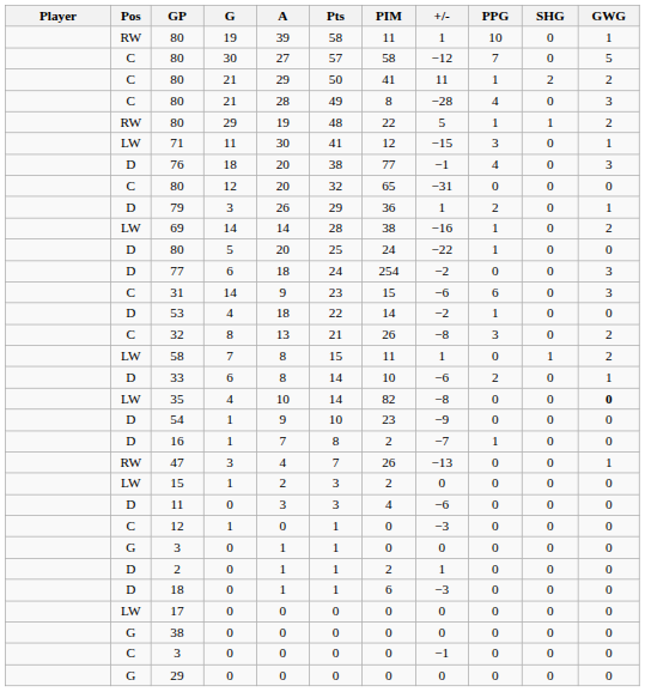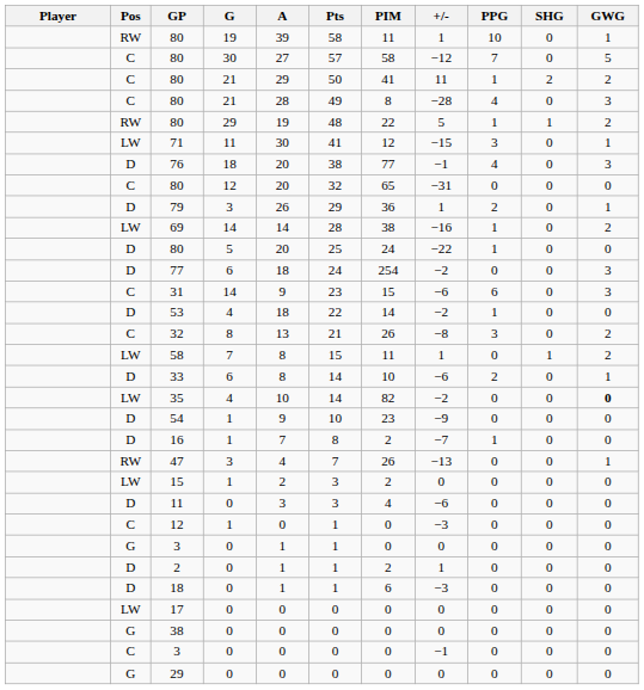 <table class="wikitable sortable" width="60%">
 <tr ALIGN="center">
 <th bgcolor="#DDDDFF" width="10%">Player</th>
 <th bgcolor="#DDDDFF" width="3%" title="Position">Pos</th>
 <th bgcolor="#DDDDFF" width="5%" title="Games played">GP</th>
 <th bgcolor="#DDDDFF" width="5%" title="Goals">G</th>
 <th bgcolor="#DDDDFF" width="5%" title="Assists">A</th>
 <th bgcolor="#DDDDFF" width="5%" title="Points">Pts</th>
 <th bgcolor="#DDDDFF" width="5%" title="Penalties in Minutes">PIM</th>
 <th bgcolor="#DDDDFF" width="5%" title="Plus/minus">+/-</th>
 <th bgcolor="#DDDDFF" width="5%" title="Power play goals">PPG</th>
 <th bgcolor="#DDDDFF" width="5%" title="Short-handed goals">SHG</th>
 <th bgcolor="#DDDDFF" width="5%" title="Game-winning goals">GWG</th>
 </tr>
 <tr align="center">
 <td align="right"></td>
 <td>RW</td>
 <td>80</td>
 <td>19</td>
 <td>39</td>
 <td>58</td>
 <td>11</td>
 <td>1</td>
 <td>10</td>
 <td>0</td>
 <td>1</td>
 </tr>
 <tr align="center">
 <td align="right"></td>
 <td>C</td>
 <td>80</td>
 <td>30</td>
 <td>27</td>
 <td>57</td>
 <td>58</td>
 <td>−12</td>
 <td>7</td>
 <td>0</td>
 <td>5</td>
 </tr>
 <tr align="center">
 <td align="right"></td>
 <td>C</td>
 <td>80</td>
 <td>21</td>
 <td>29</td>
 <td>50</td>
 <td>41</td>
 <td>11</td>
 <td>1</td>
 <td>2</td>
 <td>2</td>
 </tr>
 <tr align="center">
 <td align="right"></td>
 <td>C</td>
 <td>80</td>
 <td>21</td>
 <td>28</td>
 <td>49</td>
 <td>8</td>
 <td>−28</td>
 <td>4</td>
 <td>0</td>
 <td>3</td>
 </tr>
 <tr align="center">
 <td align="right"></td>
 <td>RW</td>
 <td>80</td>
 <td>29</td>
 <td>19</td>
 <td>48</td>
 <td>22</td>
 <td>5</td>
 <td>1</td>
 <td>1</td>
 <td>2</td>
 </tr>
 <tr align="center">
 <td align="right"></td>
 <td>LW</td>
 <td>71</td>
 <td>11</td>
 <td>30</td>
 <td>41</td>
 <td>12</td>
 <td>−15</td>
 <td>3</td>
 <td>0</td>
 <td>1</td>
 </tr>
 <tr align="center">
 <td align="right"></td>
 <td>D</td>
 <td>76</td>
 <td>18</td>
 <td>20</td>
 <td>38</td>
 <td>77</td>
 <td>−1</td>
 <td>4</td>
 <td>0</td>
 <td>3</td>
 </tr>
 <tr align="center">
 <td align="right"></td>
 <td>C</td>
 <td>80</td>
 <td>12</td>
 <td>20</td>
 <td>32</td>
 <td>65</td>
 <td>−31</td>
 <td>0</td>
 <td>0</td>
 <td>0</td>
 </tr>
 <tr align="center">
 <td align="right"></td>
 <td>D</td>
 <td>79</td>
 <td>3</td>
 <td>26</td>
 <td>29</td>
 <td>36</td>
 <td>1</td>
 <td>2</td>
 <td>0</td>
 <td>1</td>
 </tr>
 <tr align="center">
 <td align="right"></td>
 <td>LW</td>
 <td>69</td>
 <td>14</td>
 <td>14</td>
 <td>28</td>
 <td>38</td>
 <td>−16</td>
 <td>1</td>
 <td>0</td>
 <td>2</td>
 </tr>
 <tr align="center">
 <td align="right"></td>
 <td>D</td>
 <td>80</td>
 <td>5</td>
 <td>20</td>
 <td>25</td>
 <td>24</td>
 <td>−22</td>
 <td>1</td>
 <td>0</td>
 <td>0</td>
 </tr>
 <tr align="center">
 <td align="right"></td>
 <td>D</td>
 <td>77</td>
 <td>6</td>
 <td>18</td>
 <td>24</td>
 <td>254</td>
 <td>−2</td>
 <td>0</td>
 <td>0</td>
 <td>3</td>
 </tr>
 <tr align="center">
 <td align="right"></td>
 <td>C</td>
 <td>31</td>
 <td>14</td>
 <td>9</td>
 <td>23</td>
 <td>15</td>
 <td>−6</td>
 <td>6</td>
 <td>0</td>
 <td>3</td>
 </tr>
 <tr align="center">
 <td align="right"></td>
 <td>D</td>
 <td>53</td>
 <td>4</td>
 <td>18</td>
 <td>22</td>
 <td>14</td>
 <td>−2</td>
 <td>1</td>
 <td>0</td>
 <td>0</td>
 </tr>
 <tr align="center">
 <td align="right"></td>
 <td>C</td>
 <td>32</td>
 <td>8</td>
 <td>13</td>
 <td>21</td>
 <td>26</td>
 <td>−8</td>
 <td>3</td>
 <td>0</td>
 <td>2</td>
 </tr>
 <tr align="center">
 <td align="right"></td>
 <td>LW</td>
 <td>58</td>
 <td>7</td>
 <td>8</td>
 <td>15</td>
 <td>11</td>
 <td>1</td>
 <td>0</td>
 <td>1</td>
 <td>2</td>
 </tr>
 <tr align="center">
 <td align="right"></td>
 <td>D</td>
 <td>33</td>
 <td>6</td>
 <td>8</td>
 <td>14</td>
 <td>10</td>
 <td>−6</td>
 <td>2</td>
 <td>0</td>
 <td>1</td>
 </tr>
 <tr align="center">
 <td align="right"></td>
 <td>LW</td>
 <td>35</td>
 <td>4</td>
 <td>10</td>
 <td>14</td>
 <td>82</td>
-<td>−8</td>
+<td>−2</td>
 <td>0</td>
 <td>0</td>
 <td><strong>0</strong></td>
 </tr>
 <tr align="center">
 <td align="right"></td>
 <td>D</td>
 <td>54</td>
 <td>1</td>
 <td>9</td>
 <td>10</td>
 <td>23</td>
 <td>−9</td>
 <td>0</td>
 <td>0</td>
 <td>0</td>
 </tr>
 <tr align="center">
 <td align="right"></td>
 <td>D</td>
 <td>16</td>
 <td>1</td>
 <td>7</td>
 <td>8</td>
 <td>2</td>
 <td>−7</td>
 <td>1</td>
 <td>0</td>
 <td>0</td>
 </tr>
 <tr align="center">
 <td align="right"></td>
 <td>RW</td>
 <td>47</td>
 <td>3</td>
 <td>4</td>
 <td>7</td>
 <td>26</td>
 <td>−13</td>
 <td>0</td>
 <td>0</td>
 <td>1</td>
 </tr>
 <tr align="center">
 <td align="right"></td>
 <td>LW</td>
 <td>15</td>
 <td>1</td>
 <td>2</td>
 <td>3</td>
 <td>2</td>
 <td>0</td>
 <td>0</td>
 <td>0</td>
 <td>0</td>
 </tr>
 <tr align="center">
 <td align="right"></td>
 <td>D</td>
 <td>11</td>
 <td>0</td>
 <td>3</td>
 <td>3</td>
 <td>4</td>
 <td>−6</td>
 <td>0</td>
 <td>0</td>
 <td>0</td>
 </tr>
 <tr align="center">
 <td align="right"></td>
 <td>C</td>
 <td>12</td>
 <td>1</td>
 <td>0</td>
 <td>1</td>
 <td>0</td>
 <td>−3</td>
 <td>0</td>
 <td>0</td>
 <td>0</td>
 </tr>
 <tr align="center">
 <td align="right"></td>
 <td>G</td>
 <td>3</td>
 <td>0</td>
 <td>1</td>
 <td>1</td>
 <td>0</td>
 <td>0</td>
 <td>0</td>
 <td>0</td>
 <td>0</td>
 </tr>
 <tr align="center">
 <td align="right"></td>
 <td>D</td>
 <td>2</td>
 <td>0</td>
 <td>1</td>
 <td>1</td>
 <td>2</td>
 <td>1</td>
 <td>0</td>
 <td>0</td>
 <td>0</td>
 </tr>
 <tr align="center">
 <td align="right"></td>
 <td>D</td>
 <td>18</td>
 <td>0</td>
 <td>1</td>
 <td>1</td>
 <td>6</td>
 <td>−3</td>
 <td>0</td>
 <td>0</td>
 <td>0</td>
 </tr>
 <tr align="center">
 <td align="right"></td>
 <td>LW</td>
 <td>17</td>
 <td>0</td>
 <td>0</td>
 <td>0</td>
 <td>0</td>
 <td>0</td>
 <td>0</td>
 <td>0</td>
 <td>0</td>
 </tr>
 <tr align="center">
 <td align="right"></td>
 <td>G</td>
 <td>38</td>
 <td>0</td>
 <td>0</td>
 <td>0</td>
 <td>0</td>
 <td>0</td>
 <td>0</td>
 <td>0</td>
 <td>0</td>
 </tr>
 <tr align="center">
 <td align="right"></td>
 <td>C</td>
 <td>3</td>
 <td>0</td>
 <td>0</td>
 <td>0</td>
 <td>0</td>
 <td>−1</td>
 <td>0</td>
 <td>0</td>
 <td>0</td>
 </tr>
 <tr align="center">
 <td align="right"></td>
 <td>G</td>
 <td>29</td>
 <td>0</td>
 <td>0</td>
 <td>0</td>
 <td>0</td>
 <td>0</td>
 <td>0</td>
 <td>0</td>
 <td>0</td>
 </tr>
 </table>
